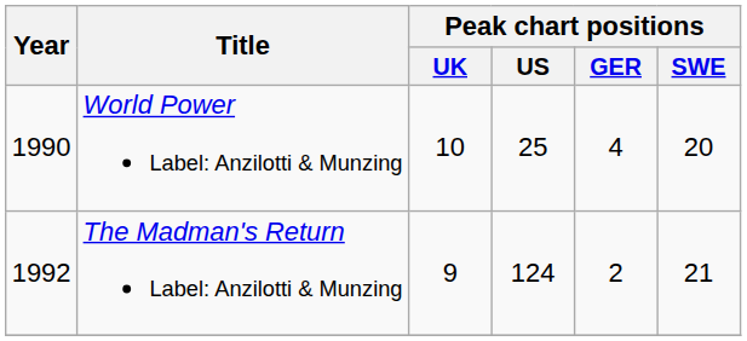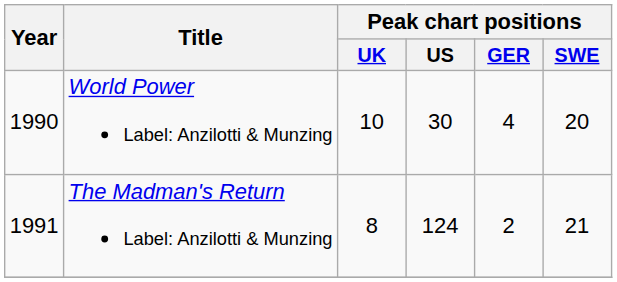 <table class="wikitable">
 <tr>
 <th rowspan="2">Year</th>
 <th rowspan="2">Title</th>
 <th colspan="4">Peak chart positions</th>
 </tr>
 <tr style="font-size:90%;">
 <th style="width:3em;"><a href='#'>UK</a><br></th>
 <th style="width:3em;">US<br></th>
 <th style="width:3em;"><a href='#'>GER</a></th>
 <th style="width:3em;"><a href='#'>SWE</a><br></th>
 </tr>
 <tr>
 <td>1990</td>
 <td><em><a href='#'>World Power</a></em><br><ul><li><small>Label: Anzilotti & Munzing</small></li></ul></td>
 <td align="center">10</td>
-<td align="center">25</td>
+<td align="center">30</td>
 <td align="center">4</td>
 <td align="center">20</td>
 </tr>
 <tr>
-<td>1992</td>
+<td>1991</td>
 <td><em><a href='#'>The Madman's Return</a></em><br><ul><li><small>Label: Anzilotti & Munzing</small></li></ul></td>
-<td align="center">9</td>
+<td align="center">8</td>
 <td align="center">124</td>
 <td align="center">2</td>
 <td align="center">21</td>
 </tr>
 <tr>
 </tr>
 </table>
